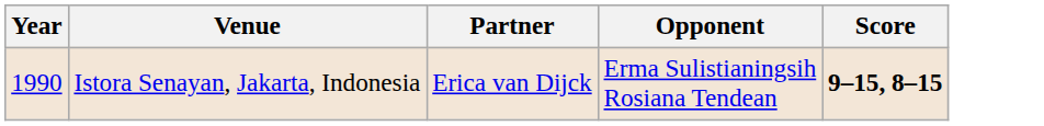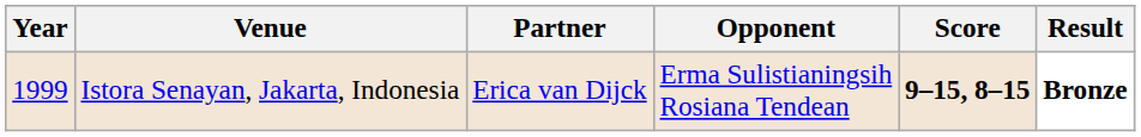 <table class="sortable wikitable" style="font-size: 90%;">
 <tr>
 <th>Year</th>
 <th>Venue</th>
 <th>Partner</th>
 <th>Opponent</th>
 <th>Score</th>
+<th>Result</th>
 </tr>
 <tr style="background:#F3E6D7">
-<td align="center"><a href='#'>1990</a></td>
+<td align="center"><a href='#'>1999</a></td>
 <td align="left"><a href='#'>Istora Senayan</a>, <a href='#'>Jakarta</a>, Indonesia</td>
 <td align="left"> <a href='#'>Erica van Dijck</a></td>
 <td align="left"> <a href='#'>Erma Sulistianingsih</a> <br>  <a href='#'>Rosiana Tendean</a></td>
 <td align="left"><strong>9–15, 8–15</strong></td>
+<td style="text-align:left; background:white"> <strong>Bronze</strong></td>
 </tr>
 </table>
